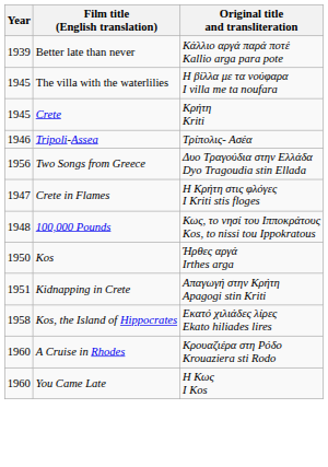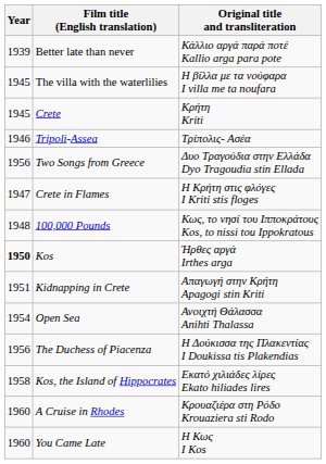 <table class="wikitable">
 <tr>
 <th>Year</th>
 <th>Film title<br>(English translation)</th>
 <th>Original title<br>and transliteration</th>
 </tr>
 <tr>
 <td>1939</td>
 <td>Better late than never</td>
 <td><em>Κάλλιο αργά παρά ποτέ</em><br><em>Kallio arga para pote</em></td>
 </tr>
 <tr>
 <td>1945</td>
 <td>The villa with the waterlilies</td>
 <td><em>Η βίλλα με τα νούφαρα</em><br><em>I villa me ta noufara</em></td>
 </tr>
 <tr>
 <td>1945</td>
 <td><em><a href='#'>Crete</a></em></td>
 <td><em>Κρήτη</em><br><em>Kriti</em></td>
 </tr>
 <tr>
 <td>1946</td>
 <td><em><a href='#'>Tripoli</a>-<a href='#'>Assea</a></em></td>
 <td><em>Τρίπολις- Ασέα</em></td>
 </tr>
 <tr>
 <td>1956</td>
 <td><em>Two Songs from Greece</em></td>
 <td><em>Δυο Τραγούδια στην Ελλάδα</em><br><em>Dyo Tragoudia stin Ellada</em></td>
 </tr>
 <tr>
 <td>1947</td>
 <td><em>Crete in Flames</em></td>
 <td><em>Η Κρήτη στις φλόγες</em><br><em>I Kriti stis floges</em></td>
 </tr>
 <tr>
 <td>1948</td>
 <td><em><a href='#'>100,000 Pounds</a></em></td>
 <td><em>Κως, το νησί του Ιπποκράτους</em><br><em>Kos, to nissi tou Ippokratous</em></td>
 </tr>
 <tr>
-<td>1950</td>
+<td><strong>1950</strong></td>
 <td><em>Kos</em></td>
 <td><em>Ήρθες αργά</em><br><em>Irthes arga</em></td>
 </tr>
 <tr>
 <td>1951</td>
 <td><em>Kidnapping in Crete</em></td>
 <td><em>Απαγωγή στην Κρήτη</em><br><em>Apagogi stin Kriti</em></td>
+</tr>
+<tr>
+<td>1954</td>
+<td><em>Open Sea</em></td>
+<td><em>Ανοιχτή Θάλασσα</em><br><em>Anihti Thalassa</em></td>
+</tr>
+<tr>
+<td>1956</td>
+<td><em>The Duchess of Piacenza</em></td>
+<td><em>Η Δούκισσα της Πλακεντίας</em><br><em>I Doukissa tis Plakendias</em></td>
 </tr>
 <tr>
 <td>1958</td>
 <td><em>Kos, the Island of <a href='#'>Hippocrates</a></em></td>
 <td><em>Εκατό χιλιάδες λίρες</em><br><em>Ekato hiliades lires</em></td>
 </tr>
 <tr>
 <td>1960</td>
 <td><em>A Cruise in <a href='#'>Rhodes</a></em></td>
 <td><em>Κρουαζιέρα στη Ρόδο</em><br><em>Krouaziera sti Rodo</em></td>
 </tr>
 <tr>
 <td>1960</td>
 <td><em>You Came Late</em></td>
 <td><em>Η Κως</em><br><em>I Kos</em></td>
 </tr>
 </table>
